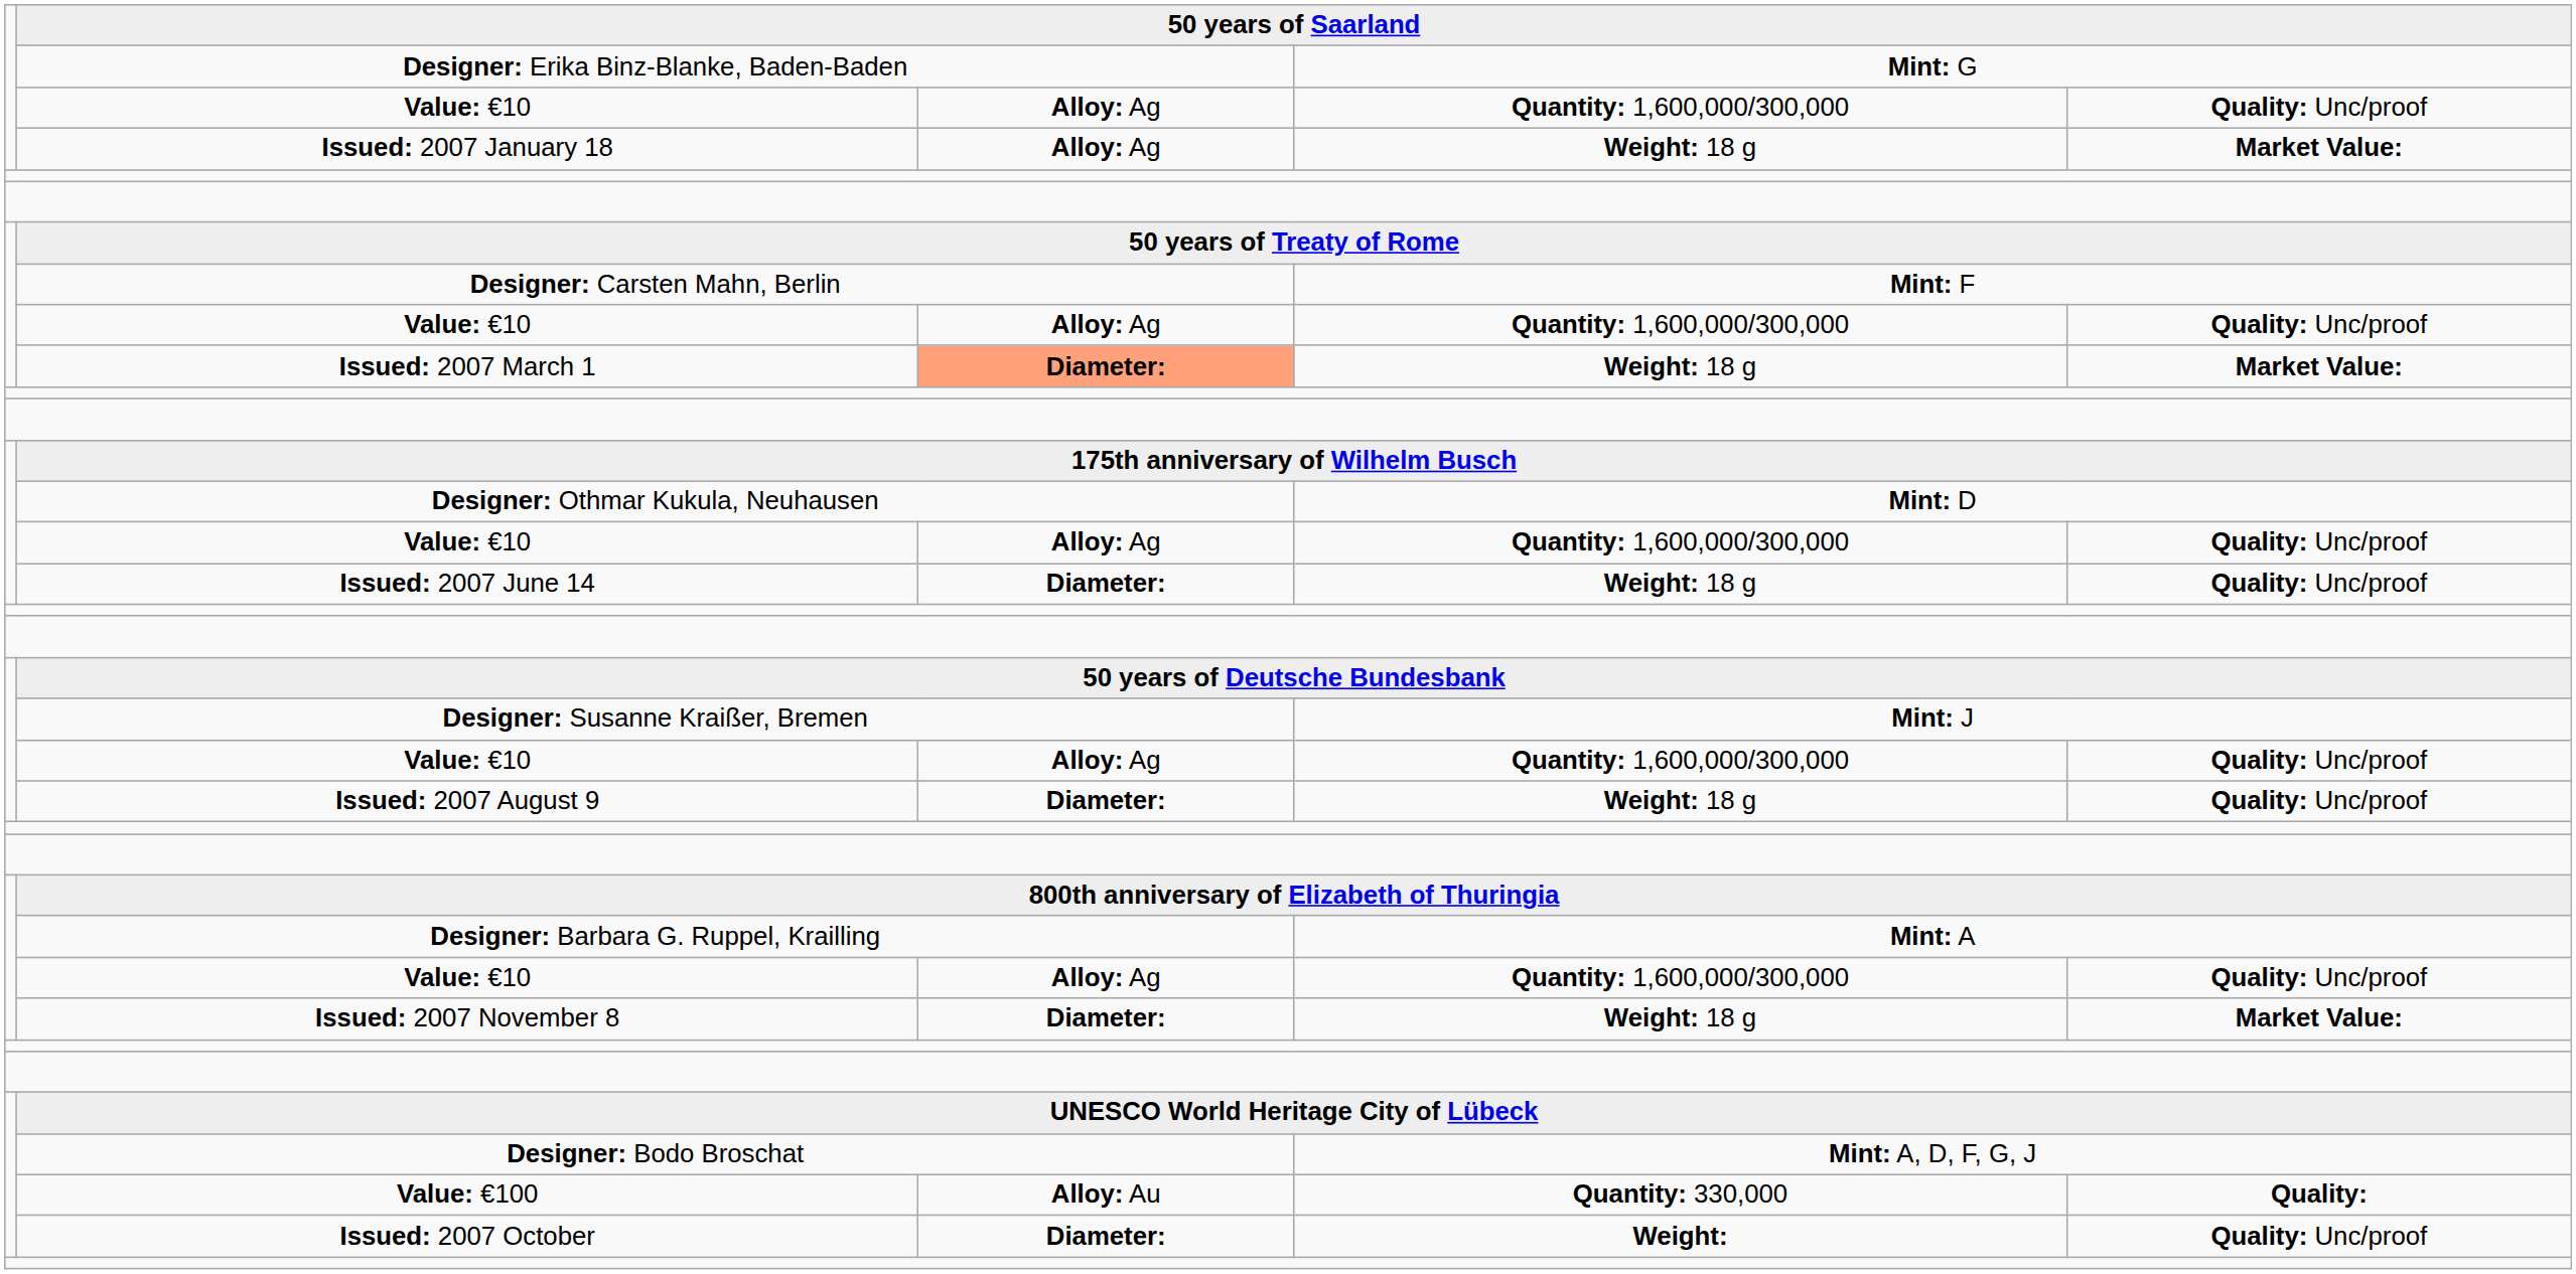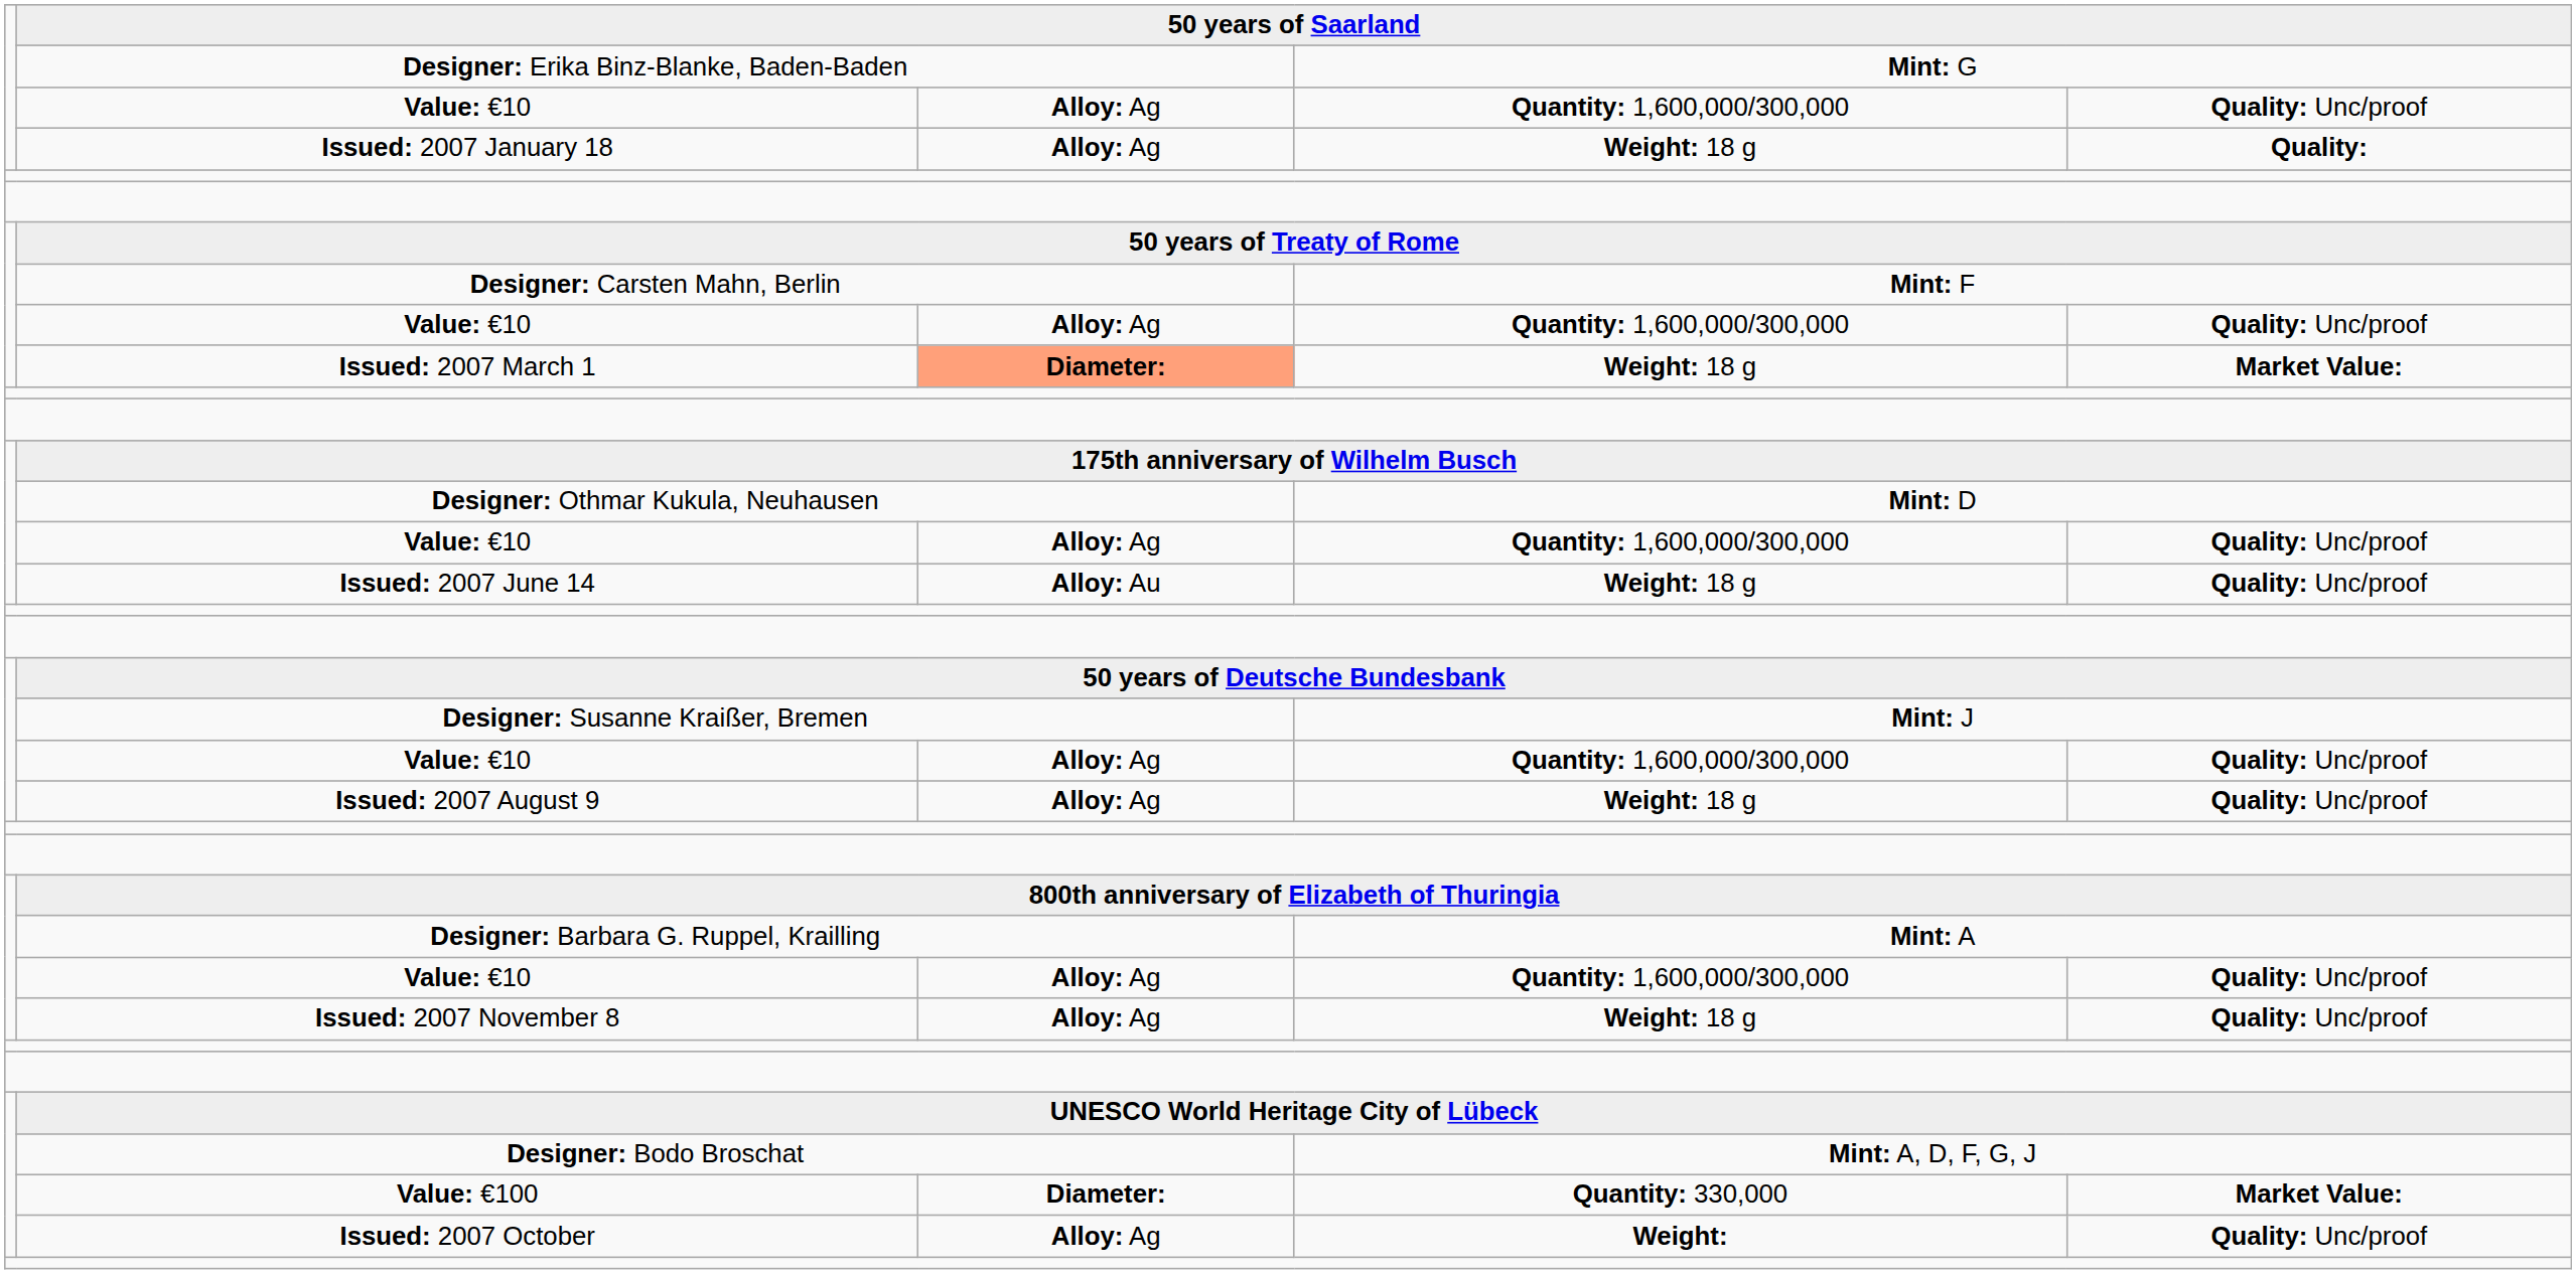 <table class="wikitable" style="width:100%;">
 <tr>
 <td rowspan="4"  style="white-space:nowrap; width:330px; text-align:center;"></td>
 <th colspan="4"  style="text-align:center; background:#eee;">50 years of <a href='#'>Saarland</a></th>
 </tr>
 <tr style="text-align:center;">
 <td colspan="2"  style="width:50%; "><strong>Designer:</strong> Erika Binz-Blanke, Baden-Baden</td>
 <td colspan="2"  style="width:50%; "><strong>Mint:</strong> G</td>
 </tr>
 <tr>
 <td align=center><strong>Value:</strong> €10</td>
 <td align=center><strong>Alloy:</strong> Ag</td>
 <td align=center><strong>Quantity:</strong> 1,600,000/300,000</td>
 <td align=center><strong>Quality:</strong> Unc/proof</td>
 </tr>
 <tr>
 <td align=center><strong>Issued:</strong> 2007 January 18</td>
 <td align=center><strong>Alloy:</strong> Ag</td>
 <td align=center><strong>Weight:</strong> 18 g</td>
-<td align=center><strong>Market Value:</strong></td>
+<td align=center><strong>Quality:</strong></td>
 </tr>
 <tr>
 <td colspan="5" style="text-align:left;"></td>
 </tr>
 <tr>
 <td colspan="5" style="text-align:left;"> </td>
 </tr>
 <tr>
 <td rowspan="4"  style="white-space:nowrap; width:330px; text-align:center;"></td>
 <th colspan="4"  style="text-align:center; background:#eee;">50 years of <a href='#'>Treaty of Rome</a></th>
 </tr>
 <tr style="text-align:center;">
 <td colspan="2"  style="width:50%; "><strong>Designer:</strong> Carsten Mahn, Berlin</td>
 <td colspan="2"  style="width:50%; "><strong>Mint:</strong> F</td>
 </tr>
 <tr>
 <td align=center><strong>Value:</strong> €10</td>
 <td align=center><strong>Alloy:</strong> Ag</td>
 <td align=center><strong>Quantity:</strong> 1,600,000/300,000</td>
 <td align=center><strong>Quality:</strong> Unc/proof</td>
 </tr>
 <tr>
 <td align=center><strong>Issued:</strong> 2007 March 1</td>
 <td align=center style="background: lightsalmon;"><strong>Diameter:</strong> </td>
 <td align=center><strong>Weight:</strong> 18 g</td>
 <td align=center><strong>Market Value:</strong></td>
 </tr>
 <tr>
 <td colspan="5" style="text-align:left;"></td>
 </tr>
 <tr>
 <td colspan="5" style="text-align:left;"> </td>
 </tr>
 <tr>
 <td rowspan="4"  style="white-space:nowrap; width:330px; text-align:center;"></td>
 <th colspan="4"  style="text-align:center; background:#eee;">175th anniversary of <a href='#'>Wilhelm Busch</a></th>
 </tr>
 <tr style="text-align:center;">
 <td colspan="2"  style="width:50%; "><strong>Designer:</strong> Othmar Kukula, Neuhausen</td>
 <td colspan="2"  style="width:50%; "><strong>Mint:</strong> D</td>
 </tr>
 <tr>
 <td align=center><strong>Value:</strong> €10</td>
 <td align=center><strong>Alloy:</strong> Ag</td>
 <td align=center><strong>Quantity:</strong> 1,600,000/300,000</td>
 <td align=center><strong>Quality:</strong> Unc/proof</td>
 </tr>
 <tr>
 <td align=center><strong>Issued:</strong> 2007 June 14</td>
-<td align=center><strong>Diameter:</strong> </td>
+<td align=center><strong>Alloy:</strong> Au</td>
 <td align=center><strong>Weight:</strong> 18 g</td>
 <td align=center><strong>Quality:</strong> Unc/proof</td>
 </tr>
 <tr>
 <td colspan="5" style="text-align:left;"></td>
 </tr>
 <tr>
 <td colspan="5" style="text-align:left;"> </td>
 </tr>
 <tr>
 <td rowspan="4"  style="white-space:nowrap; width:330px; text-align:center;"></td>
 <th colspan="4"  style="text-align:center; background:#eee;">50 years of <a href='#'>Deutsche Bundesbank</a></th>
 </tr>
 <tr style="text-align:center;">
 <td colspan="2"  style="width:50%; "><strong>Designer:</strong> Susanne Kraißer, Bremen</td>
 <td colspan="2"  style="width:50%; "><strong>Mint:</strong> J</td>
 </tr>
 <tr>
 <td align=center><strong>Value:</strong> €10</td>
 <td align=center><strong>Alloy:</strong> Ag</td>
 <td align=center><strong>Quantity:</strong> 1,600,000/300,000</td>
 <td align=center><strong>Quality:</strong> Unc/proof</td>
 </tr>
 <tr>
 <td align=center><strong>Issued:</strong> 2007 August 9</td>
-<td align=center><strong>Diameter:</strong> </td>
+<td align=center><strong>Alloy:</strong> Ag</td>
 <td align=center><strong>Weight:</strong> 18 g</td>
 <td align=center><strong>Quality:</strong> Unc/proof</td>
 </tr>
 <tr>
 <td colspan="5" style="text-align:left;"></td>
 </tr>
 <tr>
 <td colspan="5" style="text-align:left;"> </td>
 </tr>
 <tr>
 <td rowspan="4"  style="white-space:nowrap; width:330px; text-align:center;"></td>
 <th colspan="4"  style="text-align:center; background:#eee;">800th anniversary of <a href='#'>Elizabeth of Thuringia</a></th>
 </tr>
 <tr style="text-align:center;">
 <td colspan="2"  style="width:50%; "><strong>Designer:</strong> Barbara G. Ruppel, Krailling</td>
 <td colspan="2"  style="width:50%; "><strong>Mint:</strong> A</td>
 </tr>
 <tr>
 <td align=center><strong>Value:</strong> €10</td>
 <td align=center><strong>Alloy:</strong> Ag</td>
 <td align=center><strong>Quantity:</strong> 1,600,000/300,000</td>
 <td align=center><strong>Quality:</strong> Unc/proof</td>
 </tr>
 <tr>
 <td align=center><strong>Issued:</strong> 2007 November 8</td>
-<td align=center><strong>Diameter:</strong> </td>
+<td align=center><strong>Alloy:</strong> Ag</td>
 <td align=center><strong>Weight:</strong> 18 g</td>
-<td align=center><strong>Market Value:</strong></td>
+<td align=center><strong>Quality:</strong> Unc/proof</td>
 </tr>
 <tr>
 <td colspan="5" style="text-align:left;"></td>
 </tr>
 <tr>
 <td colspan="5" style="text-align:left;"> </td>
 </tr>
 <tr>
 <td rowspan="4"  style="white-space:nowrap; width:330px; text-align:center;"></td>
 <th colspan="4"  style="text-align:center; background:#eee;">UNESCO World Heritage City of <a href='#'>Lübeck</a></th>
 </tr>
 <tr style="text-align:center;">
 <td colspan="2"  style="width:50%; "><strong>Designer:</strong> Bodo Broschat</td>
 <td colspan="2"  style="width:50%; "><strong>Mint:</strong> A, D, F, G, J</td>
 </tr>
 <tr>
 <td align=center><strong>Value:</strong> €100</td>
-<td align=center><strong>Alloy:</strong> Au</td>
+<td align=center><strong>Diameter:</strong> </td>
 <td align=center><strong>Quantity:</strong> 330,000</td>
-<td align=center><strong>Quality:</strong></td>
+<td align=center><strong>Market Value:</strong></td>
 </tr>
 <tr>
 <td align=center><strong>Issued:</strong> 2007 October</td>
-<td align=center><strong>Diameter:</strong> </td>
+<td align=center><strong>Alloy:</strong> Ag</td>
 <td align=center><strong>Weight:</strong> </td>
 <td align=center><strong>Quality:</strong> Unc/proof</td>
 </tr>
 <tr>
 <td colspan="5" style="text-align:left;"></td>
 </tr>
 </table>
